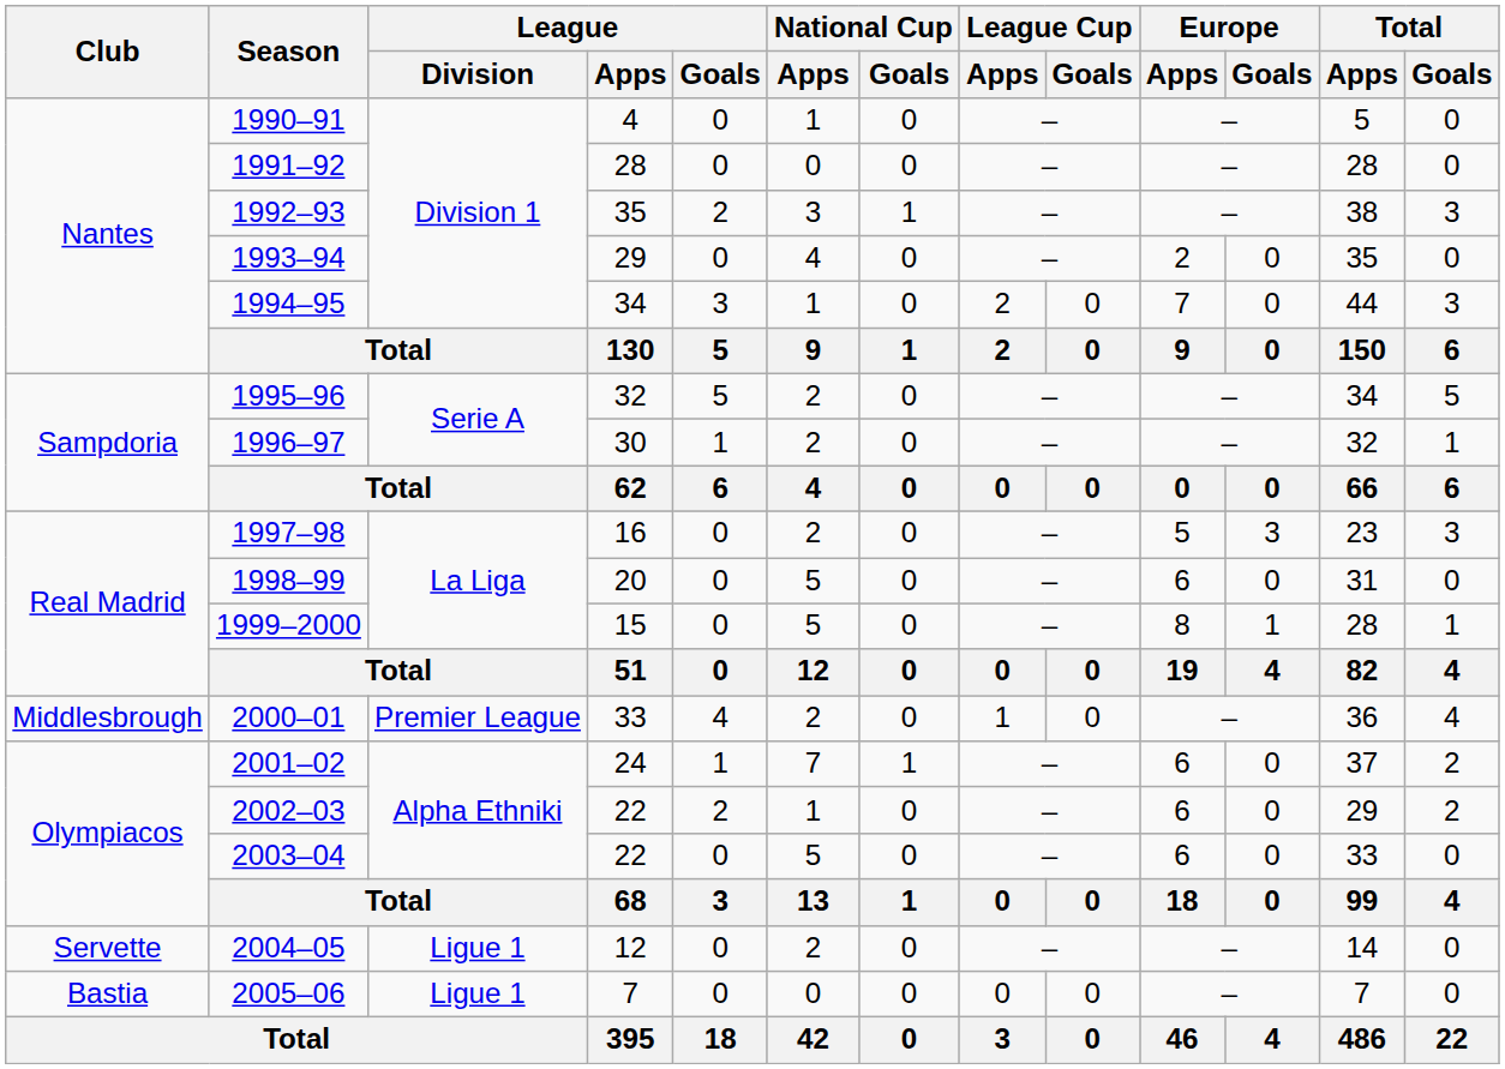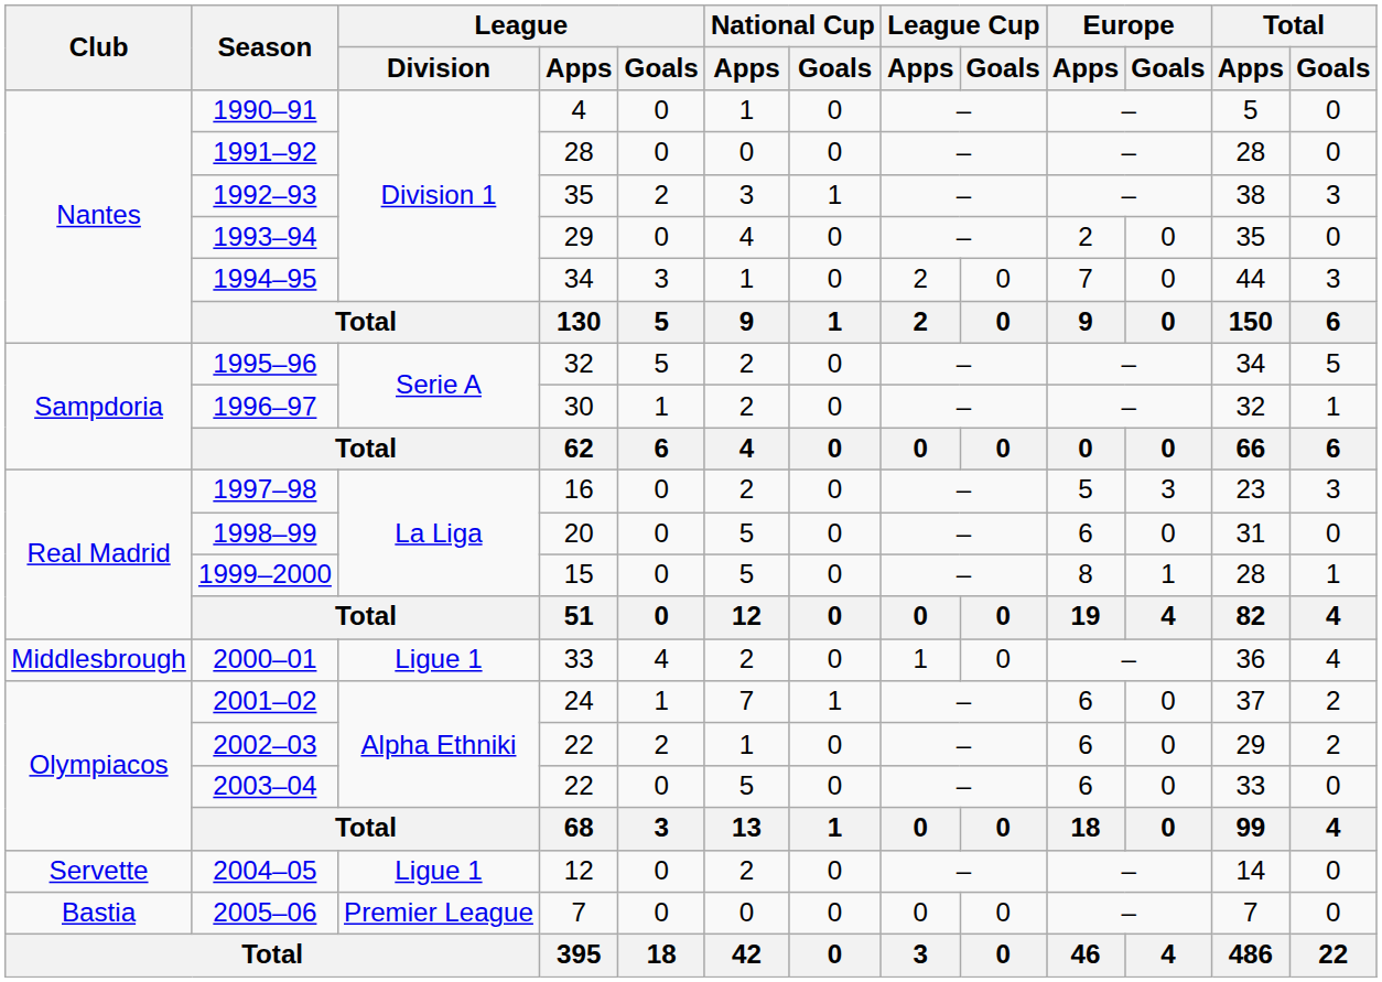 <table class="wikitable" style="text-align:center">
 <tr>
 <th rowspan="2">Club</th>
 <th rowspan="2">Season</th>
 <th colspan="3">League</th>
 <th colspan="2">National Cup</th>
 <th colspan="2">League Cup</th>
 <th colspan="2">Europe</th>
 <th colspan="2">Total</th>
 </tr>
 <tr>
 <th>Division</th>
 <th>Apps</th>
 <th>Goals</th>
 <th>Apps</th>
 <th>Goals</th>
 <th>Apps</th>
 <th>Goals</th>
 <th>Apps</th>
 <th>Goals</th>
 <th>Apps</th>
 <th>Goals</th>
 </tr>
 <tr>
 <td rowspan="6"><a href='#'>Nantes</a></td>
 <td><a href='#'>1990–91</a></td>
 <td rowspan="5"><a href='#'>Division 1</a></td>
 <td>4</td>
 <td>0</td>
 <td>1</td>
 <td>0</td>
 <td colspan="2">–</td>
 <td colspan="2">–</td>
 <td>5</td>
 <td>0</td>
 </tr>
 <tr>
 <td><a href='#'>1991–92</a></td>
 <td>28</td>
 <td>0</td>
 <td>0</td>
 <td>0</td>
 <td colspan="2">–</td>
 <td colspan="2">–</td>
 <td>28</td>
 <td>0</td>
 </tr>
 <tr>
 <td><a href='#'>1992–93</a></td>
 <td>35</td>
 <td>2</td>
 <td>3</td>
 <td>1</td>
 <td colspan="2">–</td>
 <td colspan="2">–</td>
 <td>38</td>
 <td>3</td>
 </tr>
 <tr>
 <td><a href='#'>1993–94</a></td>
 <td>29</td>
 <td>0</td>
 <td>4</td>
 <td>0</td>
 <td colspan="2">–</td>
 <td>2</td>
 <td>0</td>
 <td>35</td>
 <td>0</td>
 </tr>
 <tr>
 <td><a href='#'>1994–95</a></td>
 <td>34</td>
 <td>3</td>
 <td>1</td>
 <td>0</td>
 <td>2</td>
 <td>0</td>
 <td>7</td>
 <td>0</td>
 <td>44</td>
 <td>3</td>
 </tr>
 <tr>
 <th colspan="2">Total</th>
 <th>130</th>
 <th>5</th>
 <th>9</th>
 <th>1</th>
 <th>2</th>
 <th>0</th>
 <th>9</th>
 <th>0</th>
 <th>150</th>
 <th>6</th>
 </tr>
 <tr>
 <td rowspan="3"><a href='#'>Sampdoria</a></td>
 <td><a href='#'>1995–96</a></td>
 <td rowspan="2"><a href='#'>Serie A</a></td>
 <td>32</td>
 <td>5</td>
 <td>2</td>
 <td>0</td>
 <td colspan="2">–</td>
 <td colspan="2">–</td>
 <td>34</td>
 <td>5</td>
 </tr>
 <tr>
 <td><a href='#'>1996–97</a></td>
 <td>30</td>
 <td>1</td>
 <td>2</td>
 <td>0</td>
 <td colspan="2">–</td>
 <td colspan="2">–</td>
 <td>32</td>
 <td>1</td>
 </tr>
 <tr>
 <th colspan="2">Total</th>
 <th>62</th>
 <th>6</th>
 <th>4</th>
 <th>0</th>
 <th>0</th>
 <th>0</th>
 <th>0</th>
 <th>0</th>
 <th>66</th>
 <th>6</th>
 </tr>
 <tr>
 <td rowspan="4"><a href='#'>Real Madrid</a></td>
 <td><a href='#'>1997–98</a></td>
 <td rowspan="3"><a href='#'>La Liga</a></td>
 <td>16</td>
 <td>0</td>
 <td>2</td>
 <td>0</td>
 <td colspan="2">–</td>
 <td>5</td>
 <td>3</td>
 <td>23</td>
 <td>3</td>
 </tr>
 <tr>
 <td><a href='#'>1998–99</a></td>
 <td>20</td>
 <td>0</td>
 <td>5</td>
 <td>0</td>
 <td colspan="2">–</td>
 <td>6</td>
 <td>0</td>
 <td>31</td>
 <td>0</td>
 </tr>
 <tr>
 <td><a href='#'>1999–2000</a></td>
 <td>15</td>
 <td>0</td>
 <td>5</td>
 <td>0</td>
 <td colspan="2">–</td>
 <td>8</td>
 <td>1</td>
 <td>28</td>
 <td>1</td>
 </tr>
 <tr>
 <th colspan="2">Total</th>
 <th>51</th>
 <th>0</th>
 <th>12</th>
 <th>0</th>
 <th>0</th>
 <th>0</th>
 <th>19</th>
 <th>4</th>
 <th>82</th>
 <th>4</th>
 </tr>
 <tr>
 <td><a href='#'>Middlesbrough</a></td>
 <td><a href='#'>2000–01</a></td>
-<td><a href='#'>Premier League</a></td>
+<td><a href='#'>Ligue 1</a></td>
 <td>33</td>
 <td>4</td>
 <td>2</td>
 <td>0</td>
 <td>1</td>
 <td>0</td>
 <td colspan="2">–</td>
 <td>36</td>
 <td>4</td>
 </tr>
 <tr>
 <td rowspan="4"><a href='#'>Olympiacos</a></td>
 <td><a href='#'>2001–02</a></td>
 <td rowspan="3"><a href='#'>Alpha Ethniki</a></td>
 <td>24</td>
 <td>1</td>
 <td>7</td>
 <td>1</td>
 <td colspan="2">–</td>
 <td>6</td>
 <td>0</td>
 <td>37</td>
 <td>2</td>
 </tr>
 <tr>
 <td><a href='#'>2002–03</a></td>
 <td>22</td>
 <td>2</td>
 <td>1</td>
 <td>0</td>
 <td colspan="2">–</td>
 <td>6</td>
 <td>0</td>
 <td>29</td>
 <td>2</td>
 </tr>
 <tr>
 <td><a href='#'>2003–04</a></td>
 <td>22</td>
 <td>0</td>
 <td>5</td>
 <td>0</td>
 <td colspan="2">–</td>
 <td>6</td>
 <td>0</td>
 <td>33</td>
 <td>0</td>
 </tr>
 <tr>
 <th colspan="2">Total</th>
 <th>68</th>
 <th>3</th>
 <th>13</th>
 <th>1</th>
 <th>0</th>
 <th>0</th>
 <th>18</th>
 <th>0</th>
 <th>99</th>
 <th>4</th>
 </tr>
 <tr>
 <td><a href='#'>Servette</a></td>
 <td><a href='#'>2004–05</a></td>
 <td><a href='#'>Ligue 1</a></td>
 <td>12</td>
 <td>0</td>
 <td>2</td>
 <td>0</td>
 <td colspan="2">–</td>
 <td colspan="2">–</td>
 <td>14</td>
 <td>0</td>
 </tr>
 <tr>
 <td><a href='#'>Bastia</a></td>
 <td><a href='#'>2005–06</a></td>
-<td><a href='#'>Ligue 1</a></td>
+<td><a href='#'>Premier League</a></td>
 <td>7</td>
 <td>0</td>
 <td>0</td>
 <td>0</td>
 <td>0</td>
 <td>0</td>
 <td colspan="2">–</td>
 <td>7</td>
 <td>0</td>
 </tr>
 <tr>
 <th colspan=3>Total</th>
 <th>395</th>
 <th>18</th>
 <th>42</th>
 <th>0</th>
 <th>3</th>
 <th>0</th>
 <th>46</th>
 <th>4</th>
 <th>486</th>
 <th>22</th>
 </tr>
 </table>
